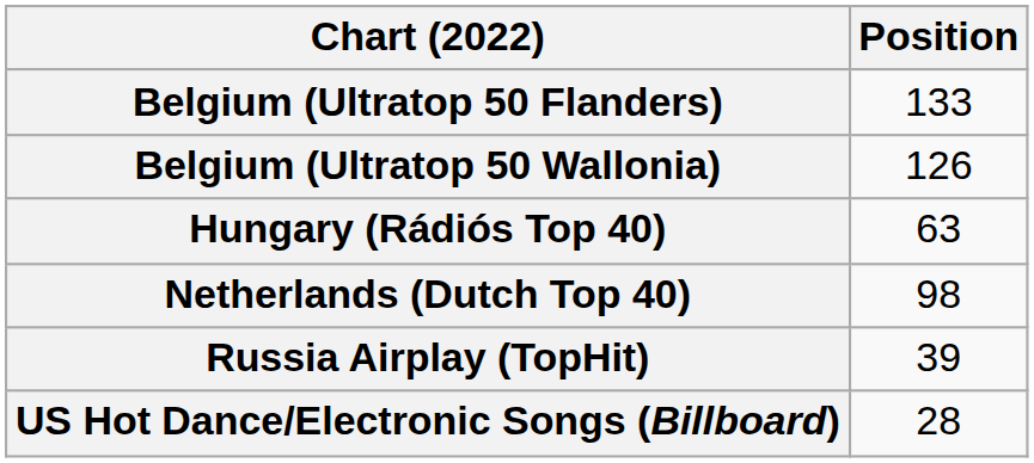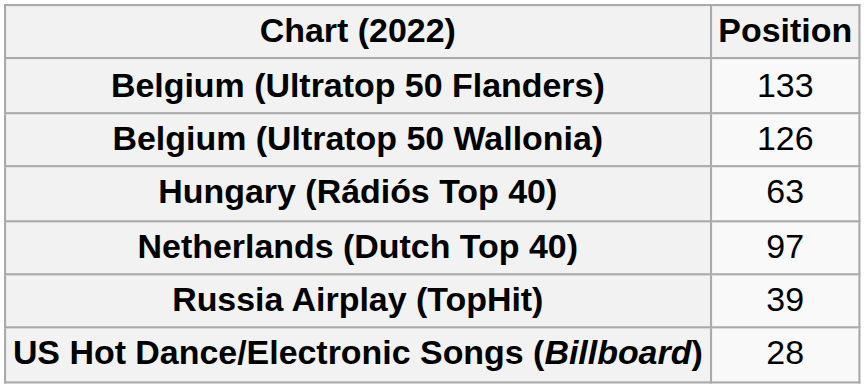 <table class="wikitable sortable plainrowheaders" style="text-align:center">
 <tr>
 <th scope="col">Chart (2022)</th>
 <th scope="col">Position</th>
 </tr>
 <tr>
 <th scope="row">Belgium (Ultratop 50 Flanders)</th>
 <td>133</td>
 </tr>
 <tr>
 <th scope="row">Belgium (Ultratop 50 Wallonia)</th>
 <td>126</td>
 </tr>
 <tr>
 <th scope="row">Hungary (Rádiós Top 40)</th>
 <td>63</td>
 </tr>
 <tr>
 <th scope="row">Netherlands (Dutch Top 40)</th>
-<td>98</td>
+<td>97</td>
 </tr>
 <tr>
 <th scope="row">Russia Airplay (TopHit)</th>
 <td>39</td>
 </tr>
 <tr>
 <th scope="row">US Hot Dance/Electronic Songs (<em>Billboard</em>)</th>
 <td>28</td>
 </tr>
 </table>
